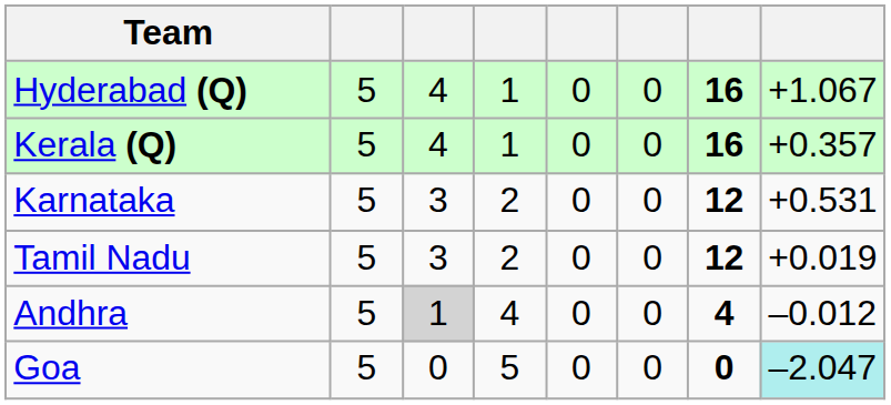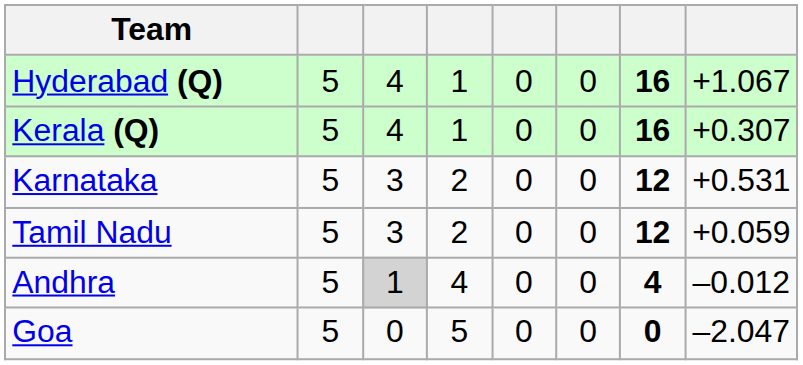 <table class="wikitable" style="text-align:center">
 <tr>
 <th style="width:140px;">Team</th>
 <th style="width:25px;"></th>
 <th style="width:25px;"></th>
 <th style="width:25px;"></th>
 <th style="width:25px;"></th>
 <th style="width:25px;"></th>
 <th style="width:25px;"></th>
 <th style="width:40px;"></th>
 </tr>
 <tr style="background:#cfc;">
 <td style="text-align:left"><a href='#'>Hyderabad</a> <strong>(Q)</strong></td>
 <td>5</td>
 <td>4</td>
 <td>1</td>
 <td>0</td>
 <td>0</td>
 <td><strong>16</strong></td>
 <td>+1.067</td>
 </tr>
 <tr style="background:#cfc;">
 <td style="text-align:left"><a href='#'>Kerala</a> <strong>(Q)</strong></td>
 <td>5</td>
 <td>4</td>
 <td>1</td>
 <td>0</td>
 <td>0</td>
 <td><strong>16</strong></td>
-<td>+0.357</td>
+<td>+0.307</td>
 </tr>
 <tr>
 <td style="text-align:left"><a href='#'>Karnataka</a></td>
 <td>5</td>
 <td>3</td>
 <td>2</td>
 <td>0</td>
 <td>0</td>
 <td><strong>12</strong></td>
 <td>+0.531</td>
 </tr>
 <tr>
 <td style="text-align:left"><a href='#'>Tamil Nadu</a></td>
 <td>5</td>
 <td>3</td>
 <td>2</td>
 <td>0</td>
 <td>0</td>
 <td><strong>12</strong></td>
-<td>+0.019</td>
+<td>+0.059</td>
 </tr>
 <tr>
 <td style="text-align:left"><a href='#'>Andhra</a></td>
 <td>5</td>
 <td style="background: lightgrey;">1</td>
 <td>4</td>
 <td>0</td>
 <td>0</td>
 <td><strong>4</strong></td>
 <td>–0.012</td>
 </tr>
 <tr>
 <td style="text-align:left"><a href='#'>Goa</a></td>
 <td>5</td>
 <td>0</td>
 <td>5</td>
 <td>0</td>
 <td>0</td>
 <td><strong>0</strong></td>
-<td style="background: paleturquoise;">–2.047</td>
+<td>–2.047</td>
 </tr>
 </table>
